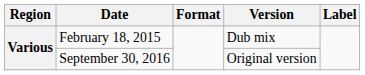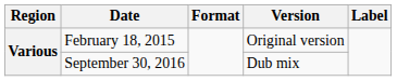 <table class="wikitable plainrowheaders">
 <tr>
 <th scope="col">Region</th>
 <th scope="col">Date</th>
 <th scope="col">Format</th>
 <th>Version</th>
 <th scope="col">Label</th>
 </tr>
 <tr>
 <th rowspan="2" scope="row">Various</th>
 <td>February 18, 2015</td>
 <td rowspan="2"></td>
-<td>Dub mix</td>
+<td>Original version</td>
 <td rowspan="2" scope="row"></td>
 </tr>
 <tr>
 <td>September 30, 2016</td>
-<td>Original version</td>
+<td>Dub mix</td>
 </tr>
 </table>
